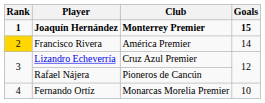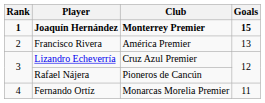 <table class="wikitable">
 <tr>
 <th>Rank</th>
 <th>Player</th>
 <th>Club</th>
 <th>Goals</th>
 </tr>
 <tr>
 <td align=center rowspan=1><strong>1</strong></td>
 <td>  <strong>Joaquín Hernández</strong></td>
 <td><strong>Monterrey Premier</strong></td>
 <td align=center rowspan=1><strong>15</strong></td>
 </tr>
 <tr>
-<td align=center rowspan=1 style="background: gold;">2</td>
+<td align=center rowspan=1>2</td>
 <td> Francisco Rivera</td>
 <td>América Premier</td>
-<td align=center rowspan=1>14</td>
+<td align=center rowspan=1>13</td>
 </tr>
 <tr>
 <td align=center rowspan=2>3</td>
 <td> <a href='#'>Lizandro Echeverría</a></td>
 <td>Cruz Azul Premier</td>
 <td align=center rowspan=2>12</td>
 </tr>
 <tr>
 <td> Rafael Nájera</td>
 <td>Pioneros de Cancún</td>
 </tr>
 <tr>
 <td align=center rowspan=1>4</td>
 <td> Fernando Ortíz</td>
 <td>Monarcas Morelia Premier</td>
-<td align=center rowspan=1>10</td>
+<td align=center rowspan=1>11</td>
 </tr>
 </table>
